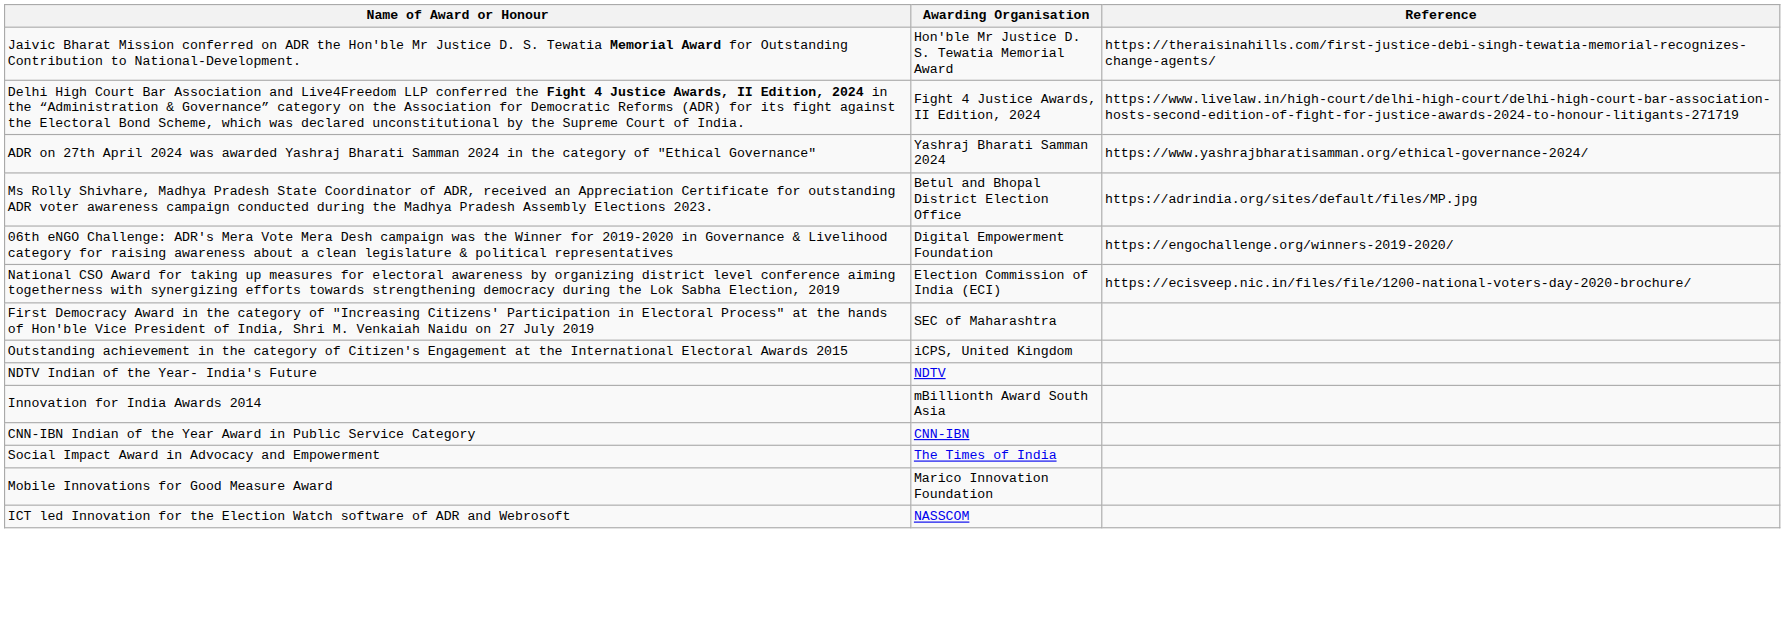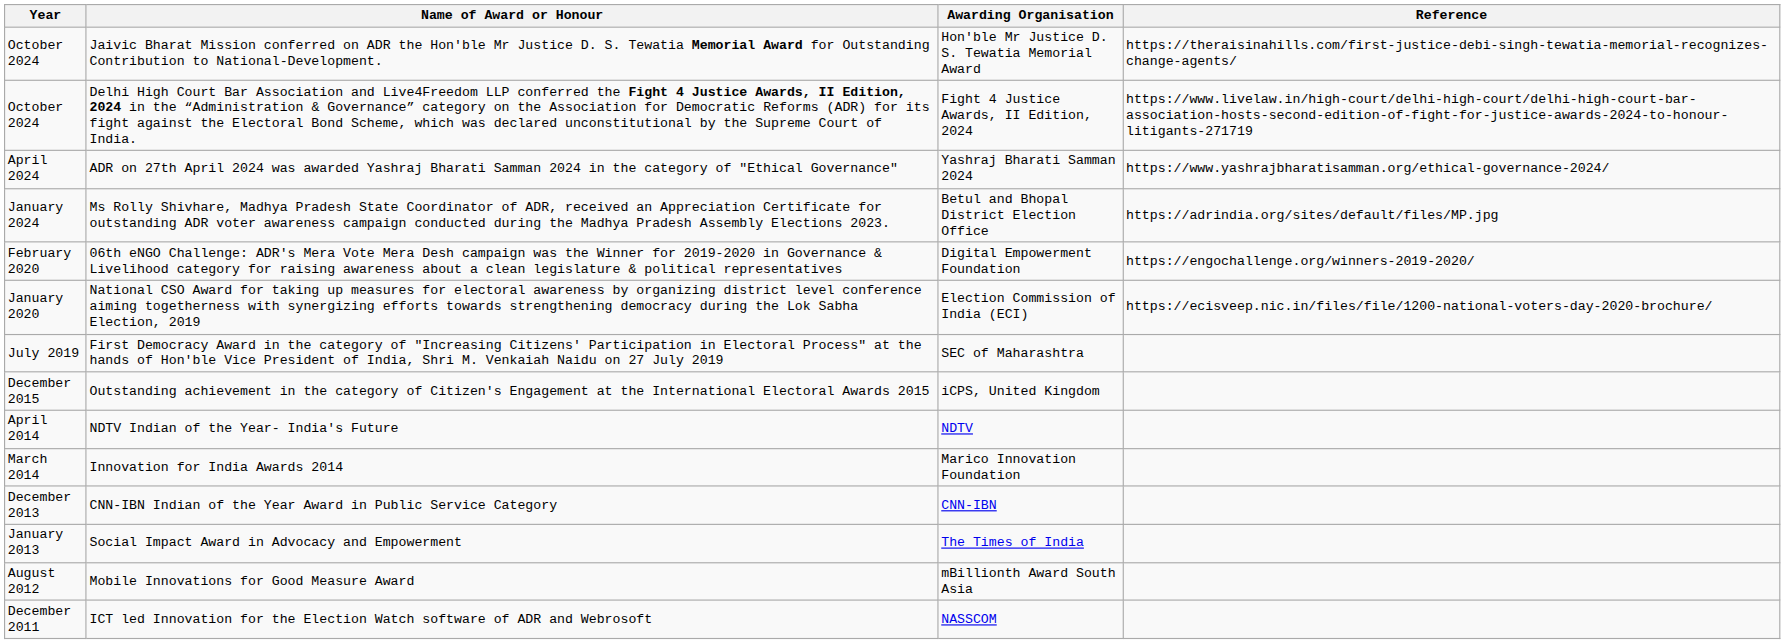 <table class="wikitable" style="font-size:90%;">
 <tr>
+<th>Year</th>
 <th>Name of Award or Honour</th>
 <th>Awarding Organisation</th>
 <th>Reference</th>
 </tr>
 <tr>
+<td>October 2024</td>
 <td>Jaivic Bharat Mission conferred on ADR the Hon'ble Mr Justice D. S. Tewatia <strong>Memorial Award</strong> for Outstanding Contribution to National-Development.</td>
 <td>Hon'ble Mr Justice D. S. Tewatia Memorial Award</td>
 <td>https://theraisinahills.com/first-justice-debi-singh-tewatia-memorial-recognizes-change-agents/</td>
 </tr>
 <tr>
+<td>October 2024</td>
 <td>Delhi High Court Bar Association and Live4Freedom LLP conferred the <strong>Fight 4 Justice Awards, II Edition, 2024</strong> in the “Administration & Governance” category on the Association for Democratic Reforms (ADR) for its fight against the Electoral Bond Scheme, which was declared unconstitutional by the Supreme Court of India.</td>
 <td>Fight 4 Justice Awards, II Edition, 2024</td>
 <td>https://www.livelaw.in/high-court/delhi-high-court/delhi-high-court-bar-association-hosts-second-edition-of-fight-for-justice-awards-2024-to-honour-litigants-271719</td>
 </tr>
 <tr>
+<td>April 2024</td>
 <td>ADR on 27th April 2024 was awarded Yashraj Bharati Samman 2024 in the category of "Ethical Governance"</td>
 <td>Yashraj Bharati Samman 2024</td>
 <td>https://www.yashrajbharatisamman.org/ethical-governance-2024/</td>
 </tr>
 <tr>
+<td>January 2024</td>
 <td>Ms Rolly Shivhare, Madhya Pradesh State Coordinator of ADR, received an Appreciation Certificate for outstanding ADR voter awareness campaign conducted during the Madhya Pradesh Assembly Elections 2023.</td>
 <td>Betul and Bhopal District Election Office</td>
 <td>https://adrindia.org/sites/default/files/MP.jpg</td>
 </tr>
 <tr>
+<td>February 2020</td>
 <td>06th eNGO Challenge: ADR's Mera Vote Mera Desh campaign was the Winner for 2019-2020 in Governance & Livelihood category for raising awareness about a clean legislature & political representatives</td>
 <td>Digital Empowerment Foundation</td>
 <td>https://engochallenge.org/winners-2019-2020/</td>
 </tr>
 <tr>
+<td>January 2020</td>
 <td>National CSO Award for taking up measures for electoral awareness by organizing district level conference aiming togetherness with synergizing efforts towards strengthening democracy during the Lok Sabha Election, 2019</td>
 <td>Election Commission of India (ECI)</td>
 <td>https://ecisveep.nic.in/files/file/1200-national-voters-day-2020-brochure/</td>
 </tr>
 <tr>
+<td>July 2019</td>
 <td>First Democracy Award in the category of "Increasing Citizens' Participation in Electoral Process" at the hands of Hon'ble Vice President of India, Shri M. Venkaiah Naidu on 27 July 2019</td>
 <td>SEC of Maharashtra</td>
 <td></td>
 </tr>
 <tr>
+<td>December 2015</td>
 <td>Outstanding achievement in the category of Citizen's Engagement at the International Electoral Awards 2015</td>
 <td>iCPS, United Kingdom</td>
 <td></td>
 </tr>
 <tr>
+<td>April 2014</td>
 <td>NDTV Indian of the Year- India's Future</td>
 <td><a href='#'>NDTV</a></td>
 <td></td>
 </tr>
 <tr>
+<td>March 2014</td>
 <td>Innovation for India Awards 2014</td>
-<td>mBillionth Award South Asia</td>
+<td>Marico Innovation Foundation</td>
 <td></td>
 </tr>
 <tr>
+<td>December 2013</td>
 <td>CNN-IBN Indian of the Year Award in Public Service Category</td>
 <td><a href='#'>CNN-IBN</a></td>
 <td></td>
 </tr>
 <tr>
+<td>January 2013</td>
 <td>Social Impact Award in Advocacy and Empowerment</td>
 <td><a href='#'>The Times of India</a></td>
 <td></td>
 </tr>
 <tr>
+<td>August 2012</td>
 <td>Mobile Innovations for Good Measure Award</td>
-<td>Marico Innovation Foundation</td>
+<td>mBillionth Award South Asia</td>
 <td></td>
 </tr>
 <tr>
+<td>December 2011</td>
 <td>ICT led Innovation for the Election Watch software of ADR and Webrosoft</td>
 <td><a href='#'>NASSCOM</a></td>
 <td></td>
 </tr>
 </table>
